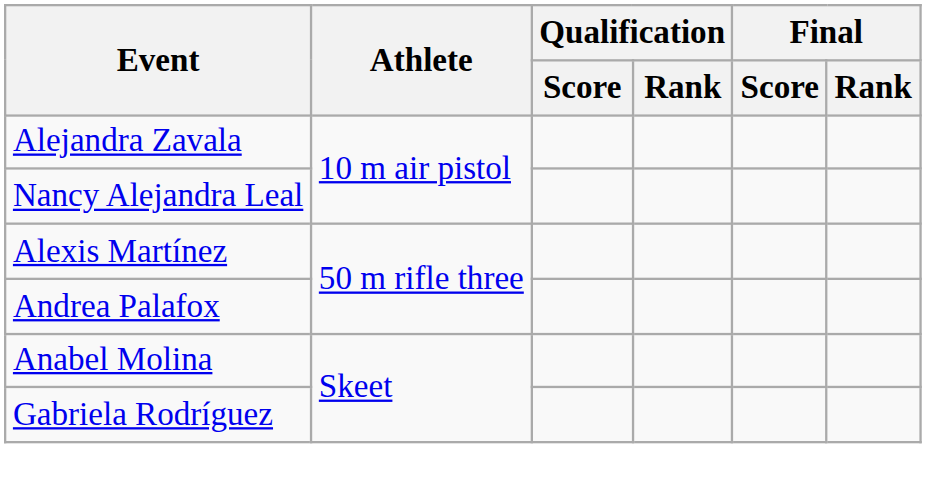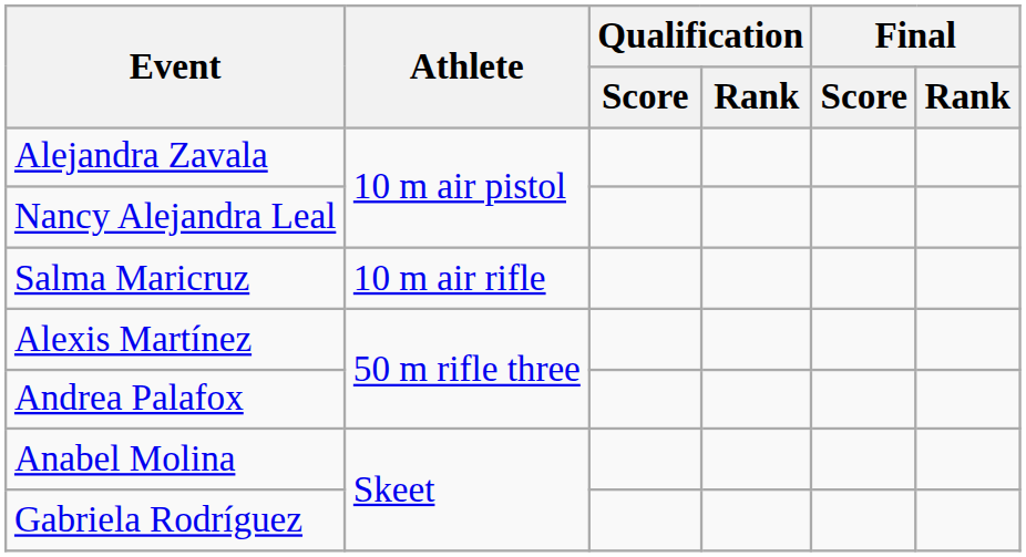 <table class="wikitable" border="1" style="font-size:90%">
 <tr>
 <th rowspan=2>Event</th>
 <th rowspan=2>Athlete</th>
 <th colspan=2>Qualification</th>
 <th colspan=2>Final</th>
 </tr>
 <tr>
 <th>Score</th>
 <th>Rank</th>
 <th>Score</th>
 <th>Rank</th>
 </tr>
 <tr>
 <td><a href='#'>Alejandra Zavala</a></td>
 <td rowspan=2><a href='#'>10 m air pistol</a></td>
 <td align=center></td>
 <td align=center></td>
 <td align=center></td>
 <td align=center></td>
 </tr>
 <tr>
 <td><a href='#'>Nancy Alejandra Leal</a></td>
+<td align=center></td>
+<td align=center></td>
+<td align=center></td>
+<td align=center></td>
+</tr>
+<tr>
+<td><a href='#'>Salma Maricruz</a></td>
+<td><a href='#'>10 m air rifle</a></td>
 <td align=center></td>
 <td align=center></td>
 <td align=center></td>
 <td align=center></td>
 </tr>
 <tr>
 <td><a href='#'>Alexis Martínez</a></td>
 <td rowspan=2><a href='#'>50 m rifle three</a></td>
 <td align=center></td>
 <td align=center></td>
 <td align=center></td>
 <td align=center></td>
 </tr>
 <tr>
 <td><a href='#'>Andrea Palafox</a></td>
 <td align=center></td>
 <td align=center></td>
 <td align=center></td>
 <td align=center></td>
 </tr>
 <tr>
 <td><a href='#'>Anabel Molina</a></td>
 <td rowspan=2><a href='#'>Skeet</a></td>
 <td align=center></td>
 <td align=center></td>
 <td align=center></td>
 <td align=center></td>
 </tr>
 <tr>
 <td><a href='#'>Gabriela Rodríguez</a></td>
 <td align=center></td>
 <td align=center></td>
 <td align=center></td>
 <td align=center></td>
 </tr>
 </table>
